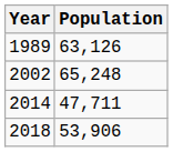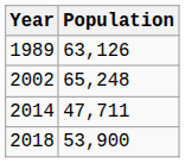 <table class="wikitable">
 <tr>
 <th>Year</th>
 <th>Population</th>
 </tr>
 <tr>
 <td>1989</td>
 <td>63,126</td>
 </tr>
 <tr>
 <td>2002</td>
 <td>65,248</td>
 </tr>
 <tr>
 <td>2014</td>
 <td>47,711</td>
 </tr>
 <tr>
 <td>2018</td>
-<td>53,906</td>
+<td>53,900</td>
 </tr>
 </table>
